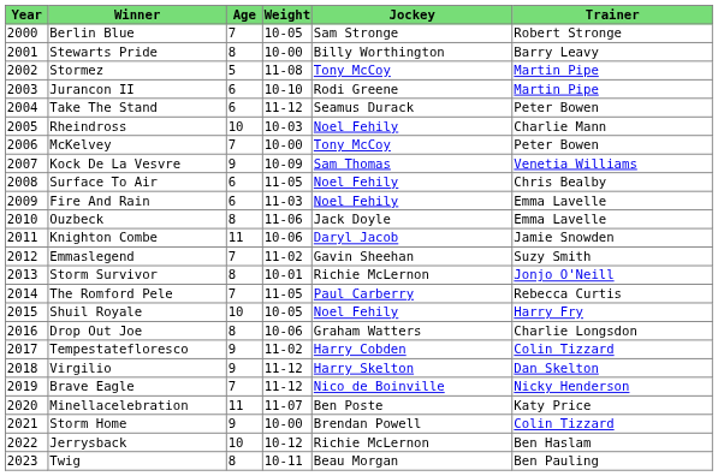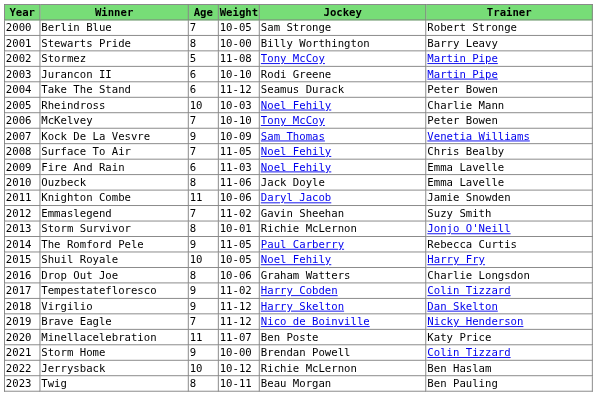 <table class = "sortable" | border="1" style="border-collapse: collapse; font-size:90%">
 <tr bgcolor="#77dd77" align="center">
 <th style="width:36px"><strong>Year</strong></th>
 <th style="width:160px"><strong>Winner</strong></th>
 <th style="width:30px"><strong>Age</strong></th>
 <th style="width:40px"><strong>Weight</strong></th>
 <th style="width:180px"><strong>Jockey</strong></th>
 <th style="width:180px"><strong>Trainer</strong></th>
 </tr>
 <tr>
 <td>2000</td>
 <td>Berlin Blue</td>
 <td>7</td>
 <td>10-05</td>
 <td>Sam Stronge</td>
 <td>Robert Stronge</td>
 </tr>
 <tr>
 <td>2001</td>
 <td>Stewarts Pride </td>
 <td>8</td>
 <td>10-00</td>
 <td>Billy Worthington</td>
 <td>Barry Leavy</td>
 </tr>
 <tr>
 <td>2002</td>
 <td>Stormez</td>
 <td>5</td>
 <td>11-08</td>
 <td><a href='#'>Tony McCoy</a></td>
 <td><a href='#'>Martin Pipe</a></td>
 </tr>
 <tr>
 <td>2003</td>
 <td>Jurancon II</td>
 <td>6</td>
 <td>10-10</td>
 <td>Rodi Greene</td>
 <td><a href='#'>Martin Pipe</a></td>
 </tr>
 <tr>
 <td>2004</td>
 <td>Take The Stand</td>
 <td>6</td>
 <td>11-12</td>
 <td>Seamus Durack</td>
 <td>Peter Bowen</td>
 </tr>
 <tr>
 <td>2005</td>
 <td>Rheindross</td>
 <td>10</td>
 <td>10-03</td>
 <td><a href='#'>Noel Fehily</a></td>
 <td>Charlie Mann</td>
 </tr>
 <tr>
 <td>2006</td>
 <td>McKelvey</td>
 <td>7</td>
-<td>10-00</td>
+<td>10-10</td>
 <td><a href='#'>Tony McCoy</a></td>
 <td>Peter Bowen</td>
 </tr>
 <tr>
 <td>2007</td>
 <td>Kock De La Vesvre</td>
 <td>9</td>
 <td>10-09</td>
 <td><a href='#'>Sam Thomas</a></td>
 <td><a href='#'>Venetia Williams</a></td>
 </tr>
 <tr>
 <td>2008</td>
 <td>Surface To Air</td>
-<td>6</td>
+<td>7</td>
 <td>11-05</td>
 <td><a href='#'>Noel Fehily</a></td>
 <td>Chris Bealby</td>
 </tr>
 <tr>
 <td>2009</td>
 <td>Fire And Rain</td>
 <td>6</td>
 <td>11-03</td>
 <td><a href='#'>Noel Fehily</a></td>
 <td>Emma Lavelle</td>
 </tr>
 <tr>
 <td>2010</td>
 <td>Ouzbeck</td>
 <td>8</td>
 <td>11-06</td>
 <td>Jack Doyle</td>
 <td>Emma Lavelle</td>
 </tr>
 <tr>
 <td>2011</td>
 <td>Knighton Combe</td>
 <td>11</td>
 <td>10-06</td>
 <td><a href='#'>Daryl Jacob</a></td>
 <td>Jamie Snowden</td>
 </tr>
 <tr>
 <td>2012</td>
 <td>Emmaslegend</td>
 <td>7</td>
 <td>11-02</td>
 <td>Gavin Sheehan</td>
 <td>Suzy Smith</td>
 </tr>
 <tr>
 <td>2013</td>
 <td>Storm Survivor</td>
 <td>8</td>
 <td>10-01</td>
 <td>Richie McLernon</td>
 <td><a href='#'>Jonjo O'Neill</a></td>
 </tr>
 <tr>
 <td>2014</td>
 <td>The Romford Pele</td>
-<td>7</td>
+<td>9</td>
 <td>11-05</td>
 <td><a href='#'>Paul Carberry</a></td>
 <td>Rebecca Curtis</td>
 </tr>
 <tr>
 <td>2015</td>
 <td>Shuil Royale</td>
 <td>10</td>
 <td>10-05</td>
 <td><a href='#'>Noel Fehily</a></td>
 <td><a href='#'>Harry Fry</a></td>
 </tr>
 <tr>
 <td>2016</td>
 <td>Drop Out Joe</td>
 <td>8</td>
 <td>10-06</td>
 <td>Graham Watters</td>
 <td>Charlie Longsdon</td>
 </tr>
 <tr>
 <td>2017</td>
 <td>Tempestatefloresco</td>
 <td>9</td>
 <td>11-02</td>
 <td><a href='#'>Harry Cobden</a></td>
 <td><a href='#'>Colin Tizzard</a></td>
 </tr>
 <tr>
 <td>2018</td>
 <td>Virgilio</td>
 <td>9</td>
 <td>11-12</td>
 <td><a href='#'>Harry Skelton</a></td>
 <td><a href='#'>Dan Skelton</a></td>
 </tr>
 <tr>
 <td>2019</td>
 <td>Brave Eagle</td>
 <td>7</td>
 <td>11-12</td>
 <td><a href='#'>Nico de Boinville</a></td>
 <td><a href='#'>Nicky Henderson</a></td>
 </tr>
 <tr>
 <td>2020</td>
 <td>Minellacelebration</td>
 <td>11</td>
 <td>11-07</td>
 <td>Ben Poste</td>
 <td>Katy Price</td>
 </tr>
 <tr>
 <td>2021</td>
 <td>Storm Home</td>
 <td>9</td>
 <td>10-00</td>
 <td>Brendan Powell</td>
 <td><a href='#'>Colin Tizzard</a></td>
 </tr>
 <tr>
 <td>2022</td>
 <td>Jerrysback</td>
 <td>10</td>
 <td>10-12</td>
 <td>Richie McLernon</td>
 <td>Ben Haslam</td>
 </tr>
 <tr>
 <td>2023</td>
 <td>Twig</td>
 <td>8</td>
 <td>10-11</td>
 <td>Beau Morgan</td>
 <td>Ben Pauling</td>
 </tr>
 </table>
